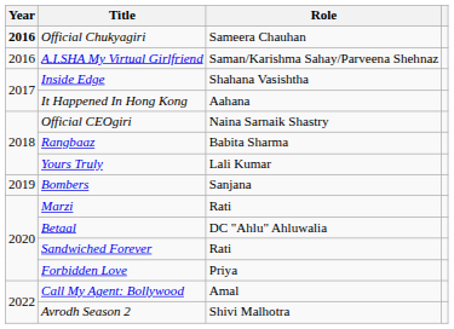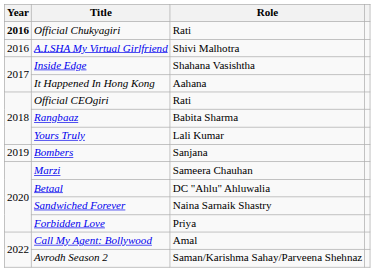 <table class="wikitable">
 <tr>
 <th scope="col">Year</th>
 <th scope="col">Title</th>
 <th scope="col">Role</th>
 <th class="unsortable" scope="col"></th>
 </tr>
 <tr>
 <td><strong>2016</strong></td>
 <td><em>Official Chukyagiri</em></td>
-<td>Sameera Chauhan</td>
+<td>Rati</td>
 <td></td>
 </tr>
 <tr>
 <td>2016</td>
 <td><em><a href='#'>A.I.SHA My Virtual Girlfriend</a></em></td>
-<td>Saman/Karishma Sahay/Parveena Shehnaz</td>
+<td>Shivi Malhotra</td>
 <td></td>
 </tr>
 <tr>
 <td rowspan="2">2017</td>
 <td><em><a href='#'>Inside Edge</a></em></td>
 <td>Shahana Vasishtha</td>
 <td></td>
 </tr>
 <tr>
 <td><em>It Happened In Hong Kong</em></td>
 <td>Aahana</td>
 <td></td>
 </tr>
 <tr>
 <td rowspan="3">2018</td>
 <td><em>Official CEOgiri</em></td>
-<td>Naina Sarnaik Shastry</td>
+<td>Rati</td>
 <td></td>
 </tr>
 <tr>
 <td><em><a href='#'>Rangbaaz</a></em></td>
 <td>Babita Sharma</td>
 <td></td>
 </tr>
 <tr>
 <td><em><a href='#'>Yours Truly</a></em></td>
 <td>Lali Kumar</td>
 <td></td>
 </tr>
 <tr>
 <td>2019</td>
 <td><em><a href='#'>Bombers</a></em></td>
 <td>Sanjana</td>
 <td></td>
 </tr>
 <tr>
 <td rowspan="4">2020</td>
 <td><a href='#'><em>Marzi</em></a></td>
-<td>Rati</td>
+<td>Sameera Chauhan</td>
 <td></td>
 </tr>
 <tr>
 <td><em><a href='#'>Betaal</a></em></td>
 <td>DC "Ahlu" Ahluwalia</td>
 <td></td>
 </tr>
 <tr>
 <td><em><a href='#'>Sandwiched Forever</a></em></td>
-<td>Rati</td>
+<td>Naina Sarnaik Shastry</td>
 <td></td>
 </tr>
 <tr>
 <td><em><a href='#'>Forbidden Love</a></em></td>
 <td>Priya</td>
 <td></td>
 </tr>
 <tr>
 <td rowspan="2">2022</td>
 <td><em><a href='#'>Call My Agent: Bollywood</a></em></td>
 <td>Amal</td>
 <td></td>
 </tr>
 <tr>
 <td><em>Avrodh Season 2</em></td>
-<td>Shivi Malhotra</td>
+<td>Saman/Karishma Sahay/Parveena Shehnaz</td>
 <td></td>
 </tr>
 </table>
